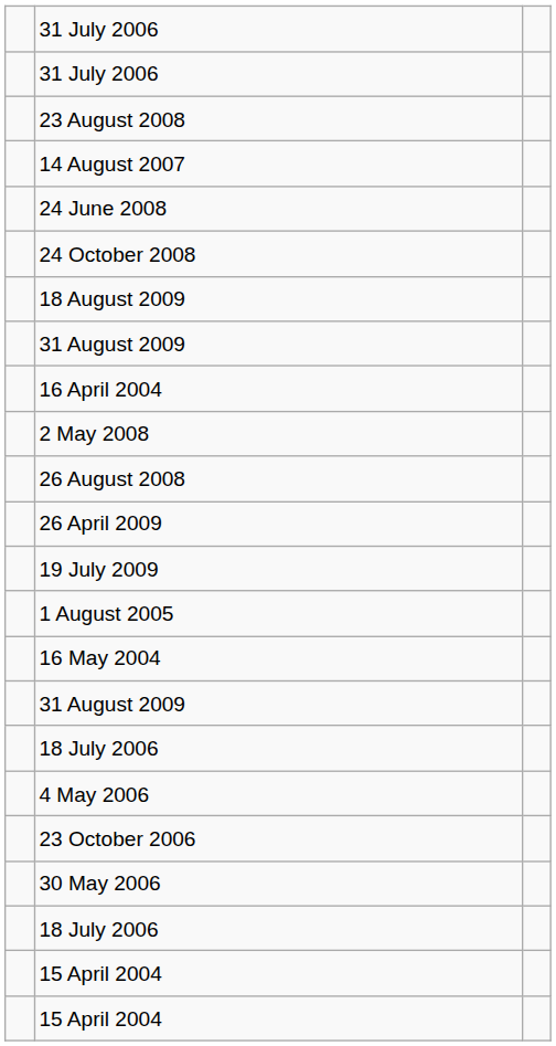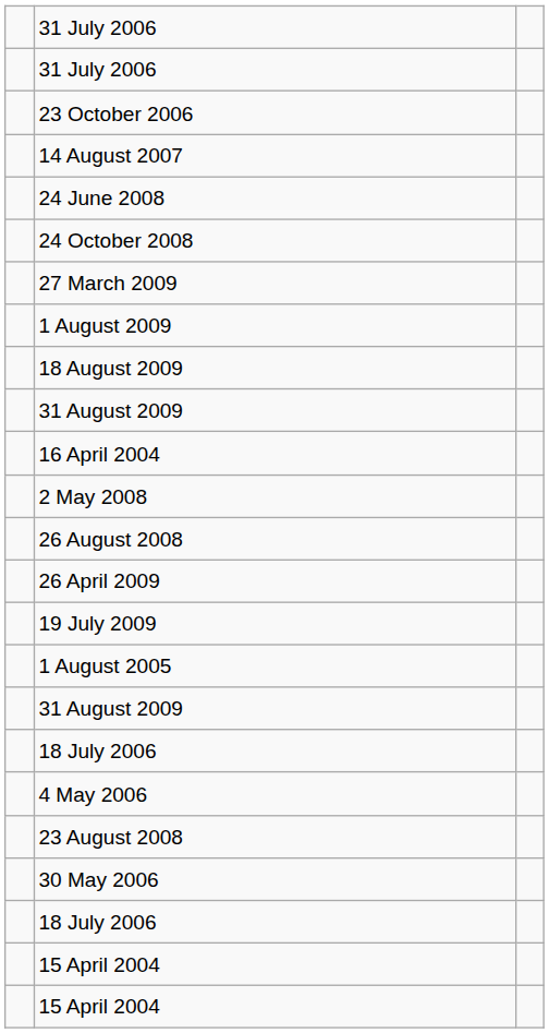 <table class="wikitable" style="font-size: 89%; float: left; width: 26em; margin-right: 1em; height: 700px">
 <tr>
 <td></td>
 <td>31 July 2006</td>
 <td></td>
 </tr>
 <tr>
 <td></td>
 <td>31 July 2006</td>
 <td></td>
 </tr>
 <tr>
 <td></td>
-<td>23 August 2008</td>
+<td>23 October 2006</td>
 <td></td>
 </tr>
 <tr>
 <td></td>
 <td>14 August 2007</td>
 <td></td>
 </tr>
 <tr>
 <td></td>
 <td>24 June 2008</td>
 <td></td>
 </tr>
 <tr>
 <td></td>
 <td>24 October 2008</td>
+<td></td>
+</tr>
+<tr>
+<td></td>
+<td>27 March 2009</td>
+<td></td>
+</tr>
+<tr>
+<td></td>
+<td>1 August 2009</td>
 <td></td>
 </tr>
 <tr>
 <td></td>
 <td>18 August 2009</td>
 <td></td>
 </tr>
 <tr>
 <td></td>
 <td>31 August 2009</td>
 <td></td>
 </tr>
 <tr>
 <td></td>
 <td>16 April 2004</td>
 <td></td>
 </tr>
 <tr>
 <td></td>
 <td>2 May 2008</td>
 <td></td>
 </tr>
 <tr>
 <td></td>
 <td>26 August 2008</td>
 <td></td>
 </tr>
 <tr>
 <td></td>
 <td>26 April 2009</td>
 <td></td>
 </tr>
 <tr>
 <td></td>
 <td>19 July 2009</td>
 <td></td>
 </tr>
 <tr>
 <td></td>
 <td>1 August 2005</td>
 <td></td>
 </tr>
 <tr>
 <td></td>
-<td>16 May 2004</td>
-<td></td>
-</tr>
-<tr>
-<td></td>
 <td>31 August 2009</td>
 <td></td>
 </tr>
 <tr>
 <td></td>
 <td>18 July 2006</td>
 <td></td>
 </tr>
 <tr>
 <td></td>
 <td>4 May 2006</td>
 <td></td>
 </tr>
 <tr>
 <td></td>
-<td>23 October 2006</td>
+<td>23 August 2008</td>
 <td></td>
 </tr>
 <tr>
 <td></td>
 <td>30 May 2006</td>
 <td></td>
 </tr>
 <tr>
 <td></td>
 <td>18 July 2006</td>
 <td></td>
 </tr>
 <tr>
 <td></td>
 <td>15 April 2004</td>
 <td></td>
 </tr>
 <tr>
 <td></td>
 <td>15 April 2004</td>
 <td></td>
 </tr>
 </table>
